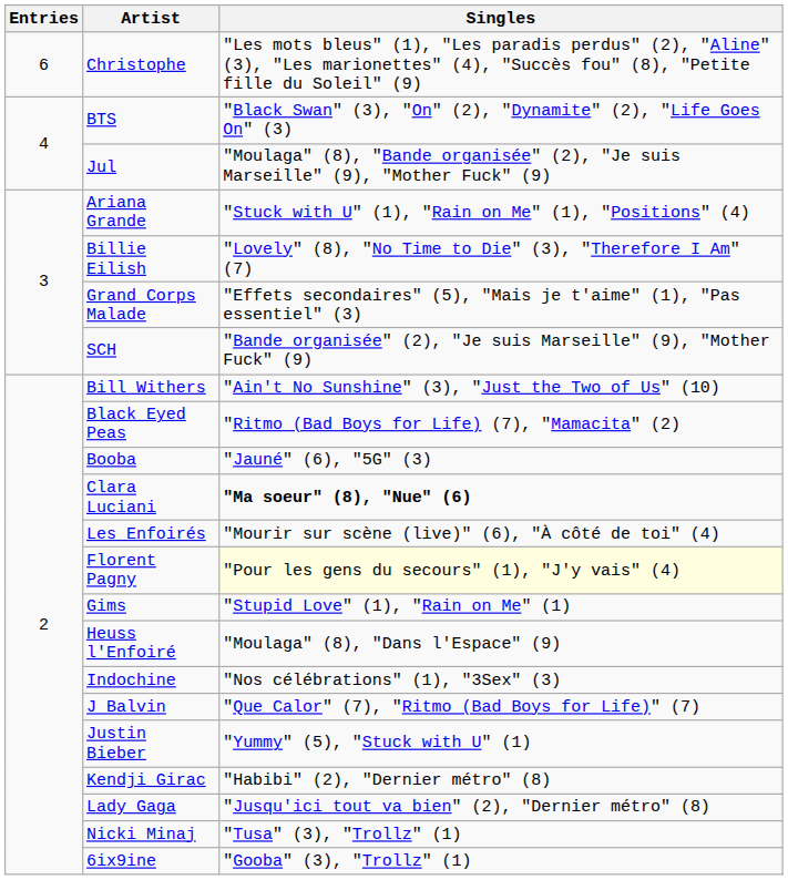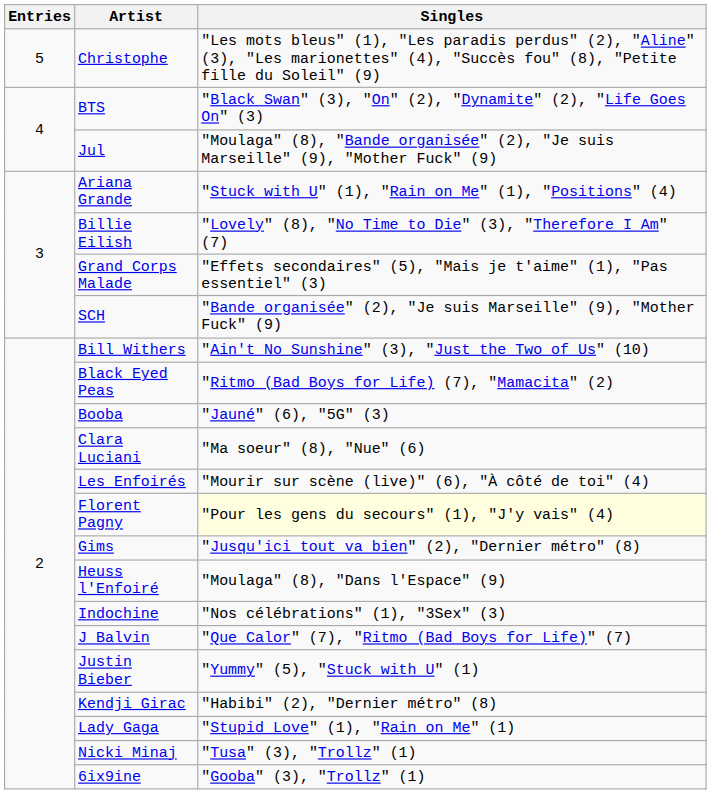 <table class="wikitable sortable">
 <tr>
 <th>Entries</th>
 <th>Artist</th>
 <th>Singles</th>
 </tr>
 <tr>
-<td style="text-align: center;">6</td>
+<td style="text-align: center;">5</td>
 <td><a href='#'>Christophe</a></td>
 <td>"Les mots bleus" (1), "Les paradis perdus" (2), "<a href='#'>Aline</a>" (3), "Les marionettes" (4), "Succès fou" (8), "Petite fille du Soleil" (9)</td>
 </tr>
 <tr>
 <td rowspan="2" style="text-align: center;">4</td>
 <td><a href='#'>BTS</a></td>
 <td>"<a href='#'>Black Swan</a>" (3), "<a href='#'>On</a>" (2), "<a href='#'>Dynamite</a>" (2), "<a href='#'>Life Goes On</a>" (3)</td>
 </tr>
 <tr>
 <td><a href='#'>Jul</a></td>
 <td>"Moulaga" (8), "<a href='#'>Bande organisée</a>" (2), "Je suis Marseille" (9), "Mother Fuck" (9)</td>
 </tr>
 <tr>
 <td rowspan="4" style="text-align: center;">3</td>
 <td><a href='#'>Ariana Grande</a></td>
 <td>"<a href='#'>Stuck with U</a>" (1), "<a href='#'>Rain on Me</a>" (1), "<a href='#'>Positions</a>" (4)</td>
 </tr>
 <tr>
 <td><a href='#'>Billie Eilish</a></td>
 <td>"<a href='#'>Lovely</a>" (8), "<a href='#'>No Time to Die</a>" (3), "<a href='#'>Therefore I Am</a>" (7)</td>
 </tr>
 <tr>
 <td><a href='#'>Grand Corps Malade</a></td>
 <td>"Effets secondaires" (5), "Mais je t'aime" (1), "Pas essentiel" (3)</td>
 </tr>
 <tr>
 <td><a href='#'>SCH</a></td>
 <td>"<a href='#'>Bande organisée</a>" (2), "Je suis Marseille" (9), "Mother Fuck" (9)</td>
 </tr>
 <tr>
 <td rowspan="15" style="text-align: center;">2</td>
 <td><a href='#'>Bill Withers</a></td>
 <td>"<a href='#'>Ain't No Sunshine</a>" (3), "<a href='#'>Just the Two of Us</a>" (10)</td>
 </tr>
 <tr>
 <td><a href='#'>Black Eyed Peas</a></td>
 <td>"<a href='#'>Ritmo (Bad Boys for Life)</a> (7), "<a href='#'>Mamacita</a>" (2)</td>
 </tr>
 <tr>
 <td><a href='#'>Booba</a></td>
 <td>"<a href='#'>Jauné</a>" (6), "5G" (3)</td>
 </tr>
 <tr>
 <td><a href='#'>Clara Luciani</a></td>
-<td><strong>"Ma soeur" (8), "Nue" (6)</strong></td>
+<td>"Ma soeur" (8), "Nue" (6)</td>
 </tr>
 <tr>
 <td><a href='#'>Les Enfoirés</a></td>
 <td>"Mourir sur scène (live)" (6), "À côté de toi" (4)</td>
 </tr>
 <tr>
 <td><a href='#'>Florent Pagny</a></td>
 <td style="background: lightyellow;">"Pour les gens du secours" (1), "J'y vais" (4)</td>
 </tr>
 <tr>
 <td><a href='#'>Gims</a></td>
-<td>"<a href='#'>Stupid Love</a>" (1), "<a href='#'>Rain on Me</a>" (1)</td>
+<td>"<a href='#'>Jusqu'ici tout va bien</a>" (2), "Dernier métro" (8)</td>
 </tr>
 <tr>
 <td><a href='#'>Heuss l'Enfoiré</a></td>
 <td>"Moulaga" (8), "Dans l'Espace" (9)</td>
 </tr>
 <tr>
 <td><a href='#'>Indochine</a></td>
 <td>"Nos célébrations" (1), "3Sex" (3)</td>
 </tr>
 <tr>
 <td><a href='#'>J Balvin</a></td>
 <td>"<a href='#'>Que Calor</a>" (7), "<a href='#'>Ritmo (Bad Boys for Life)</a>" (7)</td>
 </tr>
 <tr>
 <td><a href='#'>Justin Bieber</a></td>
 <td>"<a href='#'>Yummy</a>" (5), "<a href='#'>Stuck with U</a>" (1)</td>
 </tr>
 <tr>
 <td><a href='#'>Kendji Girac</a></td>
 <td>"Habibi" (2), "Dernier métro" (8)</td>
 </tr>
 <tr>
 <td><a href='#'>Lady Gaga</a></td>
-<td>"<a href='#'>Jusqu'ici tout va bien</a>" (2), "Dernier métro" (8)</td>
+<td>"<a href='#'>Stupid Love</a>" (1), "<a href='#'>Rain on Me</a>" (1)</td>
 </tr>
 <tr>
 <td><a href='#'>Nicki Minaj</a></td>
 <td>"<a href='#'>Tusa</a>" (3), "<a href='#'>Trollz</a>" (1)</td>
 </tr>
 <tr>
 <td><a href='#'>6ix9ine</a></td>
 <td>"<a href='#'>Gooba</a>" (3), "<a href='#'>Trollz</a>" (1)</td>
 </tr>
 </table>
